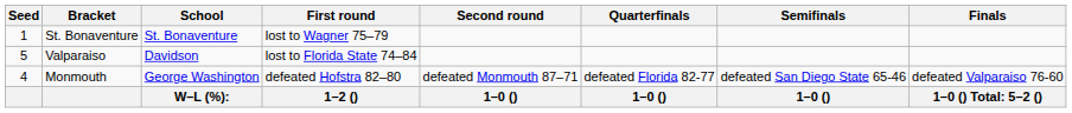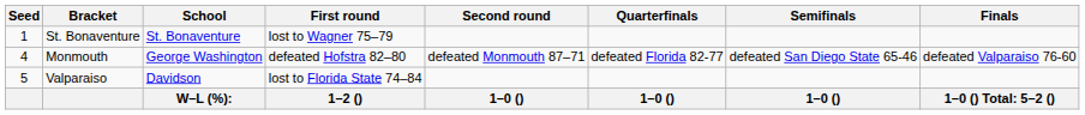 <table class="wikitable" style="white-space:nowrap; font-size:90%;">
 <tr>
 <th>Seed</th>
 <th>Bracket</th>
 <th>School</th>
 <th>First round</th>
 <th>Second round</th>
 <th>Quarterfinals</th>
 <th>Semifinals</th>
 <th>Finals</th>
 </tr>
 <tr>
 <td align=center>1</td>
 <td>St. Bonaventure</td>
 <td><a href='#'>St. Bonaventure</a></td>
 <td>lost to <a href='#'>Wagner</a> 75–79</td>
 <td></td>
 <td></td>
 <td></td>
 <td></td>
 </tr>
 <tr>
+<td align=center>4</td>
+<td>Monmouth</td>
+<td><a href='#'>George Washington</a></td>
+<td>defeated <a href='#'>Hofstra</a> 82–80</td>
+<td>defeated <a href='#'>Monmouth</a> 87–71</td>
+<td>defeated <a href='#'>Florida</a> 82-77</td>
+<td>defeated <a href='#'>San Diego State</a> 65-46</td>
+<td>defeated <a href='#'>Valparaiso</a> 76-60</td>
+</tr>
+<tr>
 <td align=center>5</td>
 <td>Valparaiso</td>
 <td><a href='#'>Davidson</a></td>
 <td>lost to <a href='#'>Florida State</a> 74–84</td>
 <td></td>
 <td></td>
 <td></td>
 <td></td>
-</tr>
-<tr>
-<td align=center>4</td>
-<td>Monmouth</td>
-<td><a href='#'>George Washington</a></td>
-<td>defeated <a href='#'>Hofstra</a> 82–80</td>
-<td>defeated <a href='#'>Monmouth</a> 87–71</td>
-<td>defeated <a href='#'>Florida</a> 82-77</td>
-<td>defeated <a href='#'>San Diego State</a> 65-46</td>
-<td>defeated <a href='#'>Valparaiso</a> 76-60</td>
 </tr>
 <tr>
 <th></th>
 <th></th>
 <th>W–L (%):</th>
 <th>1–2 ()</th>
 <th>1–0 ()</th>
 <th>1–0 ()</th>
 <th>1–0 ()</th>
 <th>1–0 () Total: 5–2 ()</th>
 </tr>
 </table>
